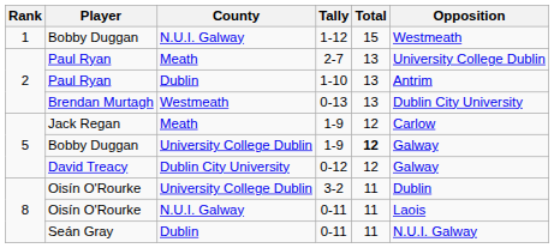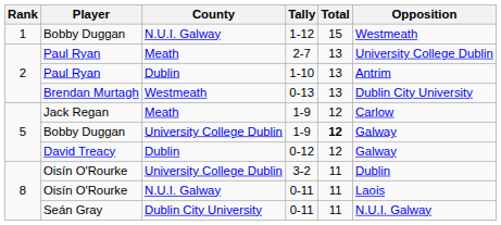 <table class="wikitable">
 <tr>
 <th>Rank</th>
 <th>Player</th>
 <th>County</th>
 <th>Tally</th>
 <th>Total</th>
 <th>Opposition</th>
 </tr>
 <tr>
 <td rowspan=1 align=center>1</td>
 <td>Bobby Duggan</td>
 <td><a href='#'>N.U.I. Galway</a></td>
 <td align=center>1-12</td>
 <td align=center>15</td>
 <td><a href='#'>Westmeath</a></td>
 </tr>
 <tr>
 <td rowspan=3 align=center>2</td>
 <td><a href='#'>Paul Ryan</a></td>
 <td><a href='#'>Meath</a></td>
 <td align=center>2-7</td>
 <td align=center>13</td>
 <td><a href='#'>University College Dublin</a></td>
 </tr>
 <tr>
 <td><a href='#'>Paul Ryan</a></td>
 <td><a href='#'>Dublin</a></td>
 <td align=center>1-10</td>
 <td align=center>13</td>
 <td><a href='#'>Antrim</a></td>
 </tr>
 <tr>
 <td><a href='#'>Brendan Murtagh</a></td>
 <td><a href='#'>Westmeath</a></td>
 <td align=center>0-13</td>
 <td align=center>13</td>
 <td><a href='#'>Dublin City University</a></td>
 </tr>
 <tr>
 <td rowspan=3 align=center>5</td>
 <td>Jack Regan</td>
 <td><a href='#'>Meath</a></td>
 <td align=center>1-9</td>
 <td align=center>12</td>
 <td><a href='#'>Carlow</a></td>
 </tr>
 <tr>
 <td>Bobby Duggan</td>
 <td><a href='#'>University College Dublin</a></td>
 <td align=center>1-9</td>
 <td align=center><strong>12</strong></td>
 <td><a href='#'>Galway</a></td>
 </tr>
 <tr>
 <td><a href='#'>David Treacy</a></td>
-<td><a href='#'>Dublin City University</a></td>
+<td><a href='#'>Dublin</a></td>
 <td align=center>0-12</td>
 <td align=center>12</td>
 <td><a href='#'>Galway</a></td>
 </tr>
 <tr>
 <td rowspan=3 align=center>8</td>
 <td>Oisín O'Rourke</td>
 <td><a href='#'>University College Dublin</a></td>
 <td align=center>3-2</td>
 <td align=center>11</td>
 <td><a href='#'>Dublin</a></td>
 </tr>
 <tr>
 <td>Oisín O'Rourke</td>
 <td><a href='#'>N.U.I. Galway</a></td>
 <td align=center>0-11</td>
 <td align=center>11</td>
 <td><a href='#'>Laois</a></td>
 </tr>
 <tr>
 <td>Seán Gray</td>
-<td><a href='#'>Dublin</a></td>
+<td><a href='#'>Dublin City University</a></td>
 <td align=center>0-11</td>
 <td align=center>11</td>
 <td><a href='#'>N.U.I. Galway</a></td>
 </tr>
 </table>
